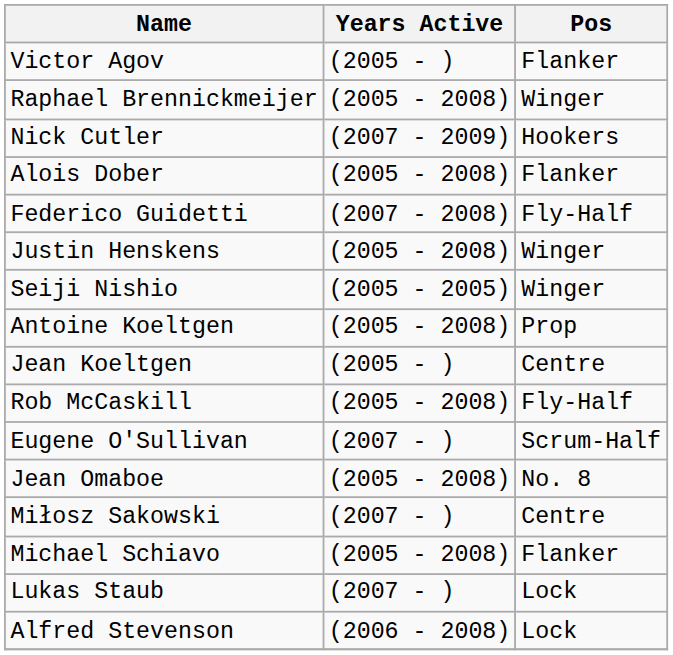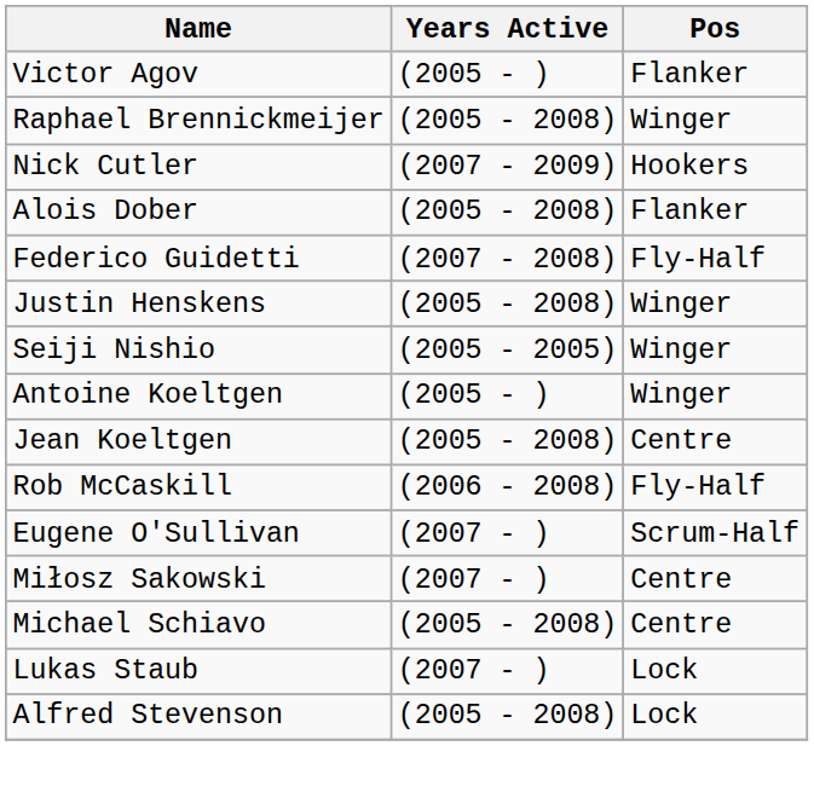 <table class="wikitable">
 <tr>
 <th>Name</th>
 <th>Years Active</th>
 <th>Pos</th>
 </tr>
 <tr>
 <td> Victor Agov</td>
 <td>(2005 - )</td>
 <td>Flanker</td>
 </tr>
 <tr>
 <td> Raphael Brennickmeijer</td>
 <td>(2005 - 2008)</td>
 <td>Winger</td>
 </tr>
 <tr>
 <td> Nick Cutler</td>
 <td>(2007 - 2009)</td>
 <td>Hookers</td>
 </tr>
 <tr>
 <td> Alois Dober</td>
 <td>(2005 - 2008)</td>
 <td>Flanker</td>
 </tr>
 <tr>
 <td> Federico Guidetti</td>
 <td>(2007 - 2008)</td>
 <td>Fly-Half</td>
 </tr>
 <tr>
 <td> Justin Henskens</td>
 <td>(2005 - 2008)</td>
 <td>Winger</td>
 </tr>
 <tr>
 <td> Seiji Nishio</td>
 <td>(2005 - 2005)</td>
 <td>Winger</td>
 </tr>
 <tr>
 <td> Antoine Koeltgen</td>
-<td>(2005 - 2008)</td>
-<td>Prop</td>
+<td>(2005 - )</td>
+<td>Winger</td>
 </tr>
 <tr>
 <td> Jean Koeltgen</td>
-<td>(2005 - )</td>
+<td>(2005 - 2008)</td>
 <td>Centre</td>
 </tr>
 <tr>
 <td> Rob McCaskill</td>
-<td>(2005 - 2008)</td>
+<td>(2006 - 2008)</td>
 <td>Fly-Half</td>
 </tr>
 <tr>
 <td> Eugene O'Sullivan</td>
 <td>(2007 - )</td>
 <td>Scrum-Half</td>
-</tr>
-<tr>
-<td> Jean Omaboe</td>
-<td>(2005 - 2008)</td>
-<td>No. 8</td>
 </tr>
 <tr>
 <td> Miłosz Sakowski</td>
 <td>(2007 - )</td>
 <td>Centre</td>
 </tr>
 <tr>
 <td> Michael Schiavo</td>
 <td>(2005 - 2008)</td>
-<td>Flanker</td>
+<td>Centre</td>
 </tr>
 <tr>
 <td> Lukas Staub</td>
 <td>(2007 - )</td>
 <td>Lock</td>
 </tr>
 <tr>
 <td> Alfred Stevenson</td>
-<td>(2006 - 2008)</td>
+<td>(2005 - 2008)</td>
 <td>Lock</td>
 </tr>
 <tr>
 </tr>
 </table>
